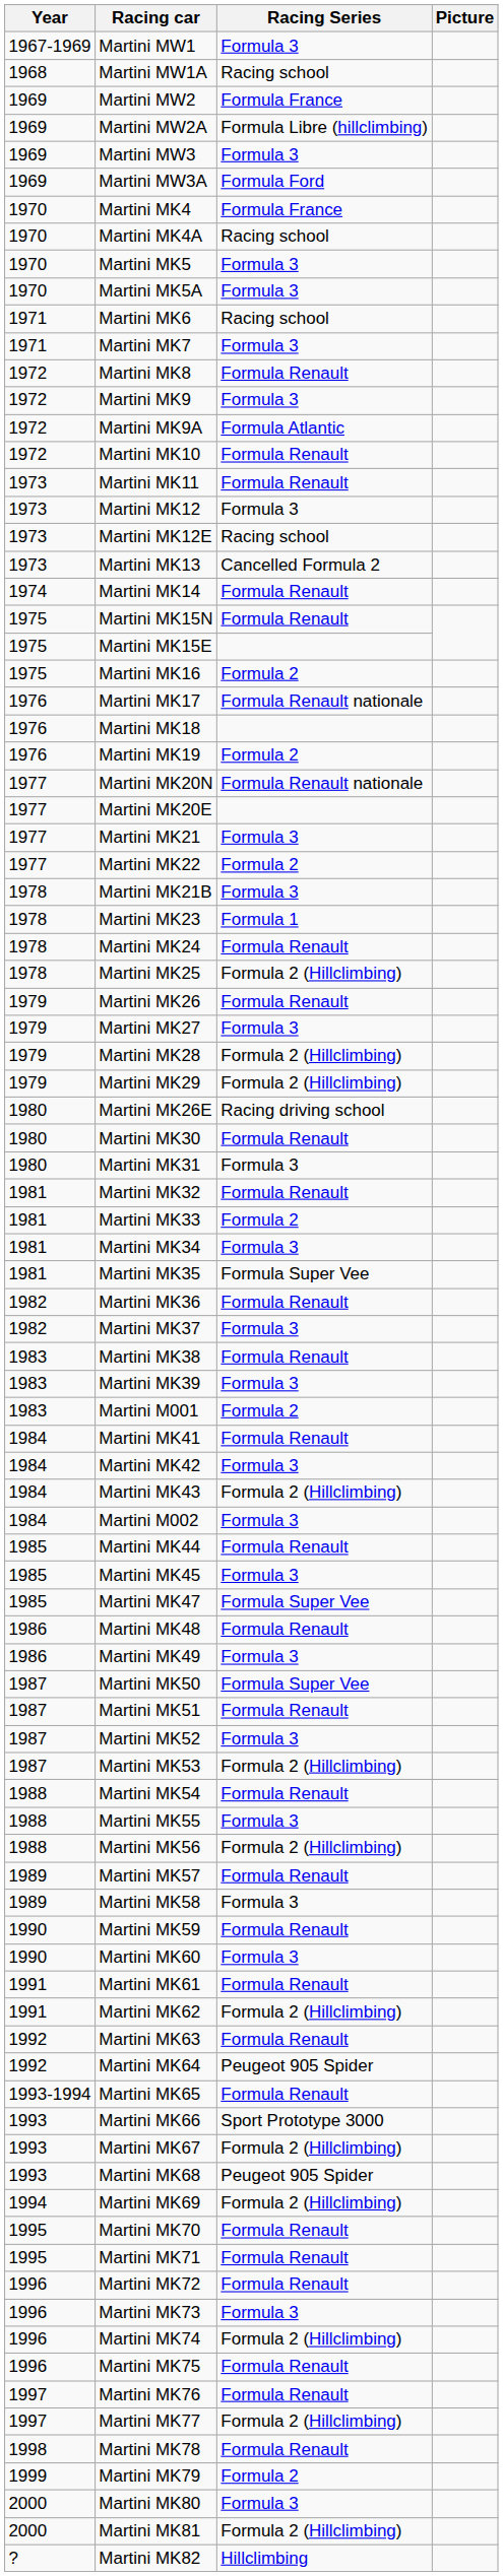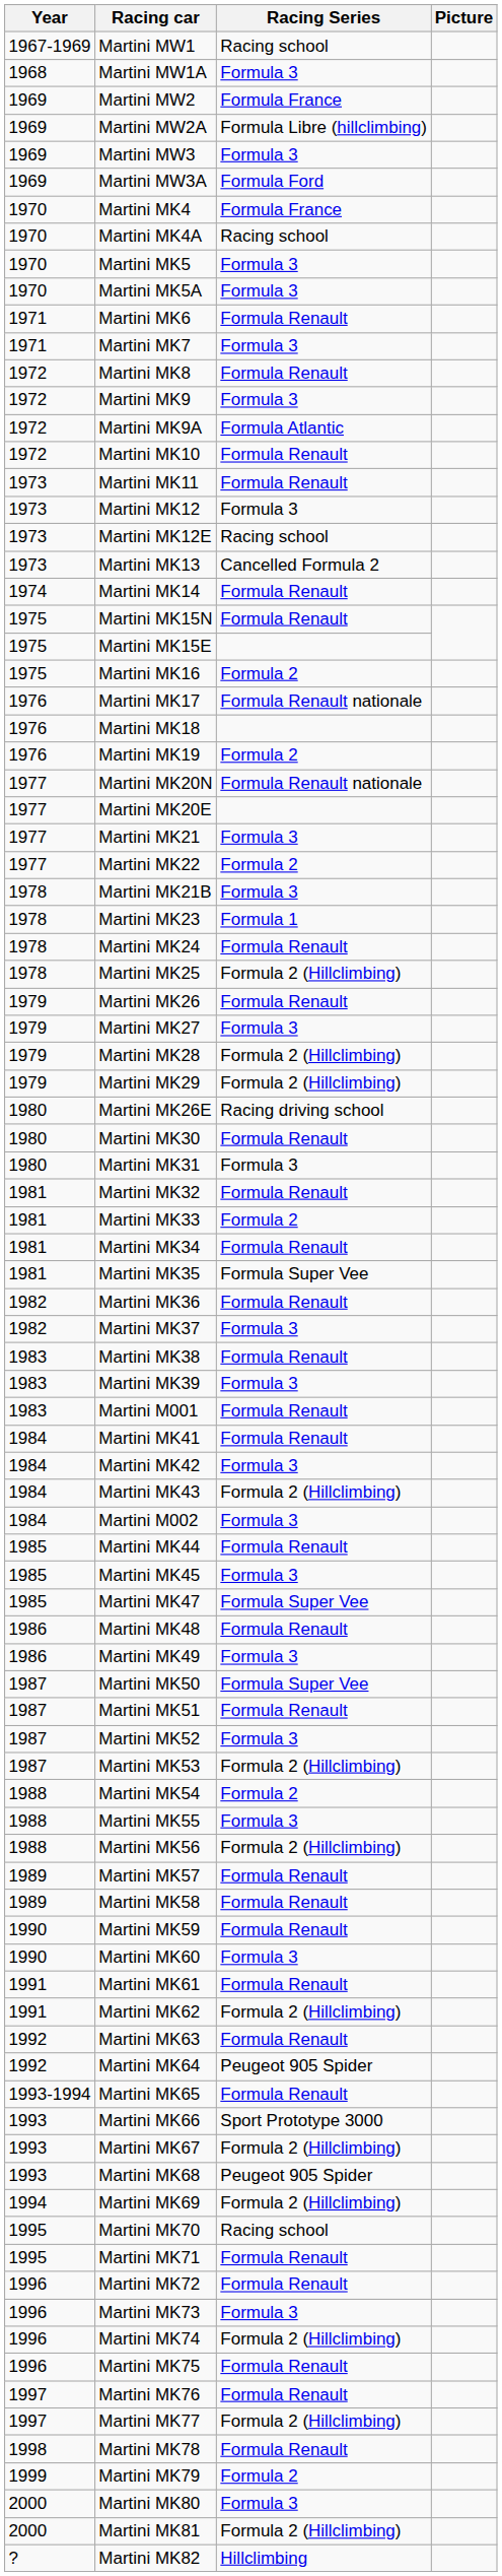 <table class="wikitable">
 <tr>
 <th>Year</th>
 <th>Racing car</th>
 <th>Racing Series</th>
 <th>Picture</th>
 </tr>
 <tr>
 <td>1967-1969</td>
 <td>Martini MW1</td>
-<td><a href='#'>Formula 3</a></td>
+<td>Racing school</td>
 <td></td>
 </tr>
 <tr>
 <td>1968</td>
 <td>Martini MW1A</td>
-<td>Racing school</td>
+<td><a href='#'>Formula 3</a></td>
 <td></td>
 </tr>
 <tr>
 <td>1969</td>
 <td>Martini MW2</td>
 <td><a href='#'>Formula France</a></td>
 <td></td>
 </tr>
 <tr>
 <td>1969</td>
 <td>Martini MW2A</td>
 <td>Formula Libre (<a href='#'>hillclimbing</a>)</td>
 <td></td>
 </tr>
 <tr>
 <td>1969</td>
 <td>Martini MW3</td>
 <td><a href='#'>Formula 3</a></td>
 <td></td>
 </tr>
 <tr>
 <td>1969</td>
 <td>Martini MW3A</td>
 <td><a href='#'>Formula Ford</a></td>
 <td></td>
 </tr>
 <tr>
 <td>1970</td>
 <td>Martini MK4</td>
 <td><a href='#'>Formula France</a></td>
 <td></td>
 </tr>
 <tr>
 <td>1970</td>
 <td>Martini MK4A</td>
 <td>Racing school</td>
 <td></td>
 </tr>
 <tr>
 <td>1970</td>
 <td>Martini MK5</td>
 <td><a href='#'>Formula 3</a></td>
 <td></td>
 </tr>
 <tr>
 <td>1970</td>
 <td>Martini MK5A</td>
 <td><a href='#'>Formula 3</a></td>
 <td></td>
 </tr>
 <tr>
 <td>1971</td>
 <td>Martini MK6</td>
-<td>Racing school</td>
+<td><a href='#'>Formula Renault</a></td>
 <td></td>
 </tr>
 <tr>
 <td>1971</td>
 <td>Martini MK7</td>
 <td><a href='#'>Formula 3</a></td>
 <td></td>
 </tr>
 <tr>
 <td>1972</td>
 <td>Martini MK8</td>
 <td><a href='#'>Formula Renault</a></td>
 <td></td>
 </tr>
 <tr>
 <td>1972</td>
 <td>Martini MK9</td>
 <td><a href='#'>Formula 3</a></td>
 <td></td>
 </tr>
 <tr>
 <td>1972</td>
 <td>Martini MK9A</td>
 <td><a href='#'>Formula Atlantic</a></td>
 <td></td>
 </tr>
 <tr>
 <td>1972</td>
 <td>Martini MK10</td>
 <td><a href='#'>Formula Renault</a></td>
 <td></td>
 </tr>
 <tr>
 <td>1973</td>
 <td>Martini MK11</td>
 <td><a href='#'>Formula Renault</a></td>
 <td></td>
 </tr>
 <tr>
 <td>1973</td>
 <td>Martini MK12</td>
 <td>Formula 3</td>
 <td></td>
 </tr>
 <tr>
 <td>1973</td>
 <td>Martini MK12E</td>
 <td>Racing school</td>
 <td></td>
 </tr>
 <tr>
 <td>1973</td>
 <td>Martini MK13</td>
 <td>Cancelled Formula 2</td>
 <td></td>
 </tr>
 <tr>
 <td>1974</td>
 <td>Martini MK14</td>
 <td><a href='#'>Formula Renault</a></td>
 <td></td>
 </tr>
 <tr>
 <td>1975</td>
 <td>Martini MK15N</td>
 <td><a href='#'>Formula Renault</a></td>
 <td rowspan="2"></td>
 </tr>
 <tr>
 <td>1975</td>
 <td>Martini MK15E</td>
 <td></td>
 </tr>
 <tr>
 <td>1975</td>
 <td>Martini MK16</td>
 <td><a href='#'>Formula 2</a></td>
 <td></td>
 </tr>
 <tr>
 <td>1976</td>
 <td>Martini MK17</td>
 <td><a href='#'>Formula Renault</a> nationale</td>
 <td></td>
 </tr>
 <tr>
 <td>1976</td>
 <td>Martini MK18</td>
 <td></td>
 <td></td>
 </tr>
 <tr>
 <td>1976</td>
 <td>Martini MK19</td>
 <td><a href='#'>Formula 2</a></td>
 <td></td>
 </tr>
 <tr>
 <td>1977</td>
 <td>Martini MK20N</td>
 <td><a href='#'>Formula Renault</a> nationale</td>
 <td></td>
 </tr>
 <tr>
 <td>1977</td>
 <td>Martini MK20E</td>
 <td></td>
 <td></td>
 </tr>
 <tr>
 <td>1977</td>
 <td>Martini MK21</td>
 <td><a href='#'>Formula 3</a></td>
 <td></td>
 </tr>
 <tr>
 <td>1977</td>
 <td>Martini MK22</td>
 <td><a href='#'>Formula 2</a></td>
 <td></td>
 </tr>
 <tr>
 <td>1978</td>
 <td>Martini MK21B</td>
 <td><a href='#'>Formula 3</a></td>
 <td></td>
 </tr>
 <tr>
 <td>1978</td>
 <td>Martini MK23</td>
 <td><a href='#'>Formula 1</a></td>
 <td></td>
 </tr>
 <tr>
 <td>1978</td>
 <td>Martini MK24</td>
 <td><a href='#'>Formula Renault</a></td>
 <td></td>
 </tr>
 <tr>
 <td>1978</td>
 <td>Martini MK25</td>
 <td>Formula 2 (<a href='#'>Hillclimbing</a>)</td>
 <td></td>
 </tr>
 <tr>
 <td>1979</td>
 <td>Martini MK26</td>
 <td><a href='#'>Formula Renault</a></td>
 <td></td>
 </tr>
 <tr>
 <td>1979</td>
 <td>Martini MK27</td>
 <td><a href='#'>Formula 3</a></td>
 <td></td>
 </tr>
 <tr>
 <td>1979</td>
 <td>Martini MK28</td>
 <td>Formula 2 (<a href='#'>Hillclimbing</a>)</td>
 <td></td>
 </tr>
 <tr>
 <td>1979</td>
 <td>Martini MK29</td>
 <td>Formula 2 (<a href='#'>Hillclimbing</a>)</td>
 <td></td>
 </tr>
 <tr>
 <td>1980</td>
 <td>Martini MK26E</td>
 <td>Racing driving school</td>
 <td></td>
 </tr>
 <tr>
 <td>1980</td>
 <td>Martini MK30</td>
 <td><a href='#'>Formula Renault</a></td>
 <td></td>
 </tr>
 <tr>
 <td>1980</td>
 <td>Martini MK31</td>
 <td>Formula 3</td>
 <td></td>
 </tr>
 <tr>
 <td>1981</td>
 <td>Martini MK32</td>
 <td><a href='#'>Formula Renault</a></td>
 <td></td>
 </tr>
 <tr>
 <td>1981</td>
 <td>Martini MK33</td>
 <td><a href='#'>Formula 2</a></td>
 <td></td>
 </tr>
 <tr>
 <td>1981</td>
 <td>Martini MK34</td>
-<td><a href='#'>Formula 3</a></td>
+<td><a href='#'>Formula Renault</a></td>
 <td></td>
 </tr>
 <tr>
 <td>1981</td>
 <td>Martini MK35</td>
 <td>Formula Super Vee</td>
 <td></td>
 </tr>
 <tr>
 <td>1982</td>
 <td>Martini MK36</td>
 <td><a href='#'>Formula Renault</a></td>
 <td></td>
 </tr>
 <tr>
 <td>1982</td>
 <td>Martini MK37</td>
 <td><a href='#'>Formula 3</a></td>
 <td></td>
 </tr>
 <tr>
 <td>1983</td>
 <td>Martini MK38</td>
 <td><a href='#'>Formula Renault</a></td>
 <td></td>
 </tr>
 <tr>
 <td>1983</td>
 <td>Martini MK39</td>
 <td><a href='#'>Formula 3</a></td>
 <td></td>
 </tr>
 <tr>
 <td>1983</td>
 <td>Martini M001</td>
-<td><a href='#'>Formula 2</a></td>
+<td><a href='#'>Formula Renault</a></td>
 <td></td>
 </tr>
 <tr>
 <td>1984</td>
 <td>Martini MK41</td>
 <td><a href='#'>Formula Renault</a></td>
 <td></td>
 </tr>
 <tr>
 <td>1984</td>
 <td>Martini MK42</td>
 <td><a href='#'>Formula 3</a></td>
 <td></td>
 </tr>
 <tr>
 <td>1984</td>
 <td>Martini MK43</td>
 <td>Formula 2 (<a href='#'>Hillclimbing</a>)</td>
 <td></td>
 </tr>
 <tr>
 <td>1984</td>
 <td>Martini M002</td>
 <td><a href='#'>Formula 3</a></td>
 <td></td>
 </tr>
 <tr>
 <td>1985</td>
 <td>Martini MK44</td>
 <td><a href='#'>Formula Renault</a></td>
 <td></td>
 </tr>
 <tr>
 <td>1985</td>
 <td>Martini MK45</td>
 <td><a href='#'>Formula 3</a></td>
 <td></td>
 </tr>
 <tr>
 <td>1985</td>
 <td>Martini MK47</td>
 <td><a href='#'>Formula Super Vee</a></td>
 <td></td>
 </tr>
 <tr>
 <td>1986</td>
 <td>Martini MK48</td>
 <td><a href='#'>Formula Renault</a></td>
 <td></td>
 </tr>
 <tr>
 <td>1986</td>
 <td>Martini MK49</td>
 <td><a href='#'>Formula 3</a></td>
 <td></td>
 </tr>
 <tr>
 <td>1987</td>
 <td>Martini MK50</td>
 <td><a href='#'>Formula Super Vee</a></td>
 <td></td>
 </tr>
 <tr>
 <td>1987</td>
 <td>Martini MK51</td>
 <td><a href='#'>Formula Renault</a></td>
 <td></td>
 </tr>
 <tr>
 <td>1987</td>
 <td>Martini MK52</td>
 <td><a href='#'>Formula 3</a></td>
 <td></td>
 </tr>
 <tr>
 <td>1987</td>
 <td>Martini MK53</td>
 <td>Formula 2 (<a href='#'>Hillclimbing</a>)</td>
 <td></td>
 </tr>
 <tr>
 <td>1988</td>
 <td>Martini MK54</td>
-<td><a href='#'>Formula Renault</a></td>
+<td><a href='#'>Formula 2</a></td>
 <td></td>
 </tr>
 <tr>
 <td>1988</td>
 <td>Martini MK55</td>
 <td><a href='#'>Formula 3</a></td>
 <td></td>
 </tr>
 <tr>
 <td>1988</td>
 <td>Martini MK56</td>
 <td>Formula 2 (<a href='#'>Hillclimbing</a>)</td>
 <td></td>
 </tr>
 <tr>
 <td>1989</td>
 <td>Martini MK57</td>
 <td><a href='#'>Formula Renault</a></td>
 <td></td>
 </tr>
 <tr>
 <td>1989</td>
 <td>Martini MK58</td>
-<td>Formula 3</td>
+<td><a href='#'>Formula Renault</a></td>
 <td></td>
 </tr>
 <tr>
 <td>1990</td>
 <td>Martini MK59</td>
 <td><a href='#'>Formula Renault</a></td>
 <td></td>
 </tr>
 <tr>
 <td>1990</td>
 <td>Martini MK60</td>
 <td><a href='#'>Formula 3</a></td>
 <td></td>
 </tr>
 <tr>
 <td>1991</td>
 <td>Martini MK61</td>
 <td><a href='#'>Formula Renault</a></td>
 <td></td>
 </tr>
 <tr>
 <td>1991</td>
 <td>Martini MK62</td>
 <td>Formula 2 (<a href='#'>Hillclimbing</a>)</td>
 <td></td>
 </tr>
 <tr>
 <td>1992</td>
 <td>Martini MK63</td>
 <td><a href='#'>Formula Renault</a></td>
 <td></td>
 </tr>
 <tr>
 <td>1992</td>
 <td>Martini MK64</td>
 <td>Peugeot 905 Spider</td>
 <td></td>
 </tr>
 <tr>
 <td>1993-1994</td>
 <td>Martini MK65</td>
 <td><a href='#'>Formula Renault</a></td>
 <td></td>
 </tr>
 <tr>
 <td>1993</td>
 <td>Martini MK66</td>
 <td>Sport Prototype 3000</td>
 <td></td>
 </tr>
 <tr>
 <td>1993</td>
 <td>Martini MK67</td>
 <td>Formula 2 (<a href='#'>Hillclimbing</a>)</td>
 <td></td>
 </tr>
 <tr>
 <td>1993</td>
 <td>Martini MK68</td>
 <td>Peugeot 905 Spider</td>
 <td></td>
 </tr>
 <tr>
 <td>1994</td>
 <td>Martini MK69</td>
 <td>Formula 2 (<a href='#'>Hillclimbing</a>)</td>
 <td></td>
 </tr>
 <tr>
 <td>1995</td>
 <td>Martini MK70</td>
-<td><a href='#'>Formula Renault</a></td>
+<td>Racing school</td>
 <td></td>
 </tr>
 <tr>
 <td>1995</td>
 <td>Martini MK71</td>
 <td><a href='#'>Formula Renault</a></td>
 <td></td>
 </tr>
 <tr>
 <td>1996</td>
 <td>Martini MK72</td>
 <td><a href='#'>Formula Renault</a></td>
 <td></td>
 </tr>
 <tr>
 <td>1996</td>
 <td>Martini MK73</td>
 <td><a href='#'>Formula 3</a></td>
 <td></td>
 </tr>
 <tr>
 <td>1996</td>
 <td>Martini MK74</td>
 <td>Formula 2 (<a href='#'>Hillclimbing</a>)</td>
 <td></td>
 </tr>
 <tr>
 <td>1996</td>
 <td>Martini MK75</td>
 <td><a href='#'>Formula Renault</a></td>
 <td></td>
 </tr>
 <tr>
 <td>1997</td>
 <td>Martini MK76</td>
 <td><a href='#'>Formula Renault</a></td>
 <td></td>
 </tr>
 <tr>
 <td>1997</td>
 <td>Martini MK77</td>
 <td>Formula 2 (<a href='#'>Hillclimbing</a>)</td>
 <td></td>
 </tr>
 <tr>
 <td>1998</td>
 <td>Martini MK78</td>
 <td><a href='#'>Formula Renault</a></td>
 <td></td>
 </tr>
 <tr>
 <td>1999</td>
 <td>Martini MK79</td>
 <td><a href='#'>Formula 2</a></td>
 <td></td>
 </tr>
 <tr>
 <td>2000</td>
 <td>Martini MK80</td>
 <td><a href='#'>Formula 3</a></td>
 <td></td>
 </tr>
 <tr>
 <td>2000</td>
 <td>Martini MK81</td>
 <td>Formula 2 (<a href='#'>Hillclimbing</a>)</td>
 <td></td>
 </tr>
 <tr>
 <td>?</td>
 <td>Martini MK82</td>
 <td><a href='#'>Hillclimbing</a></td>
 <td></td>
 </tr>
 <tr>
 </tr>
 </table>
